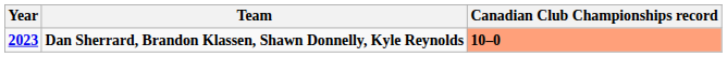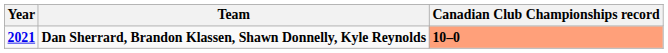 <table class="wikitable">
 <tr>
 <th>Year</th>
 <th>Team</th>
 <th>Canadian Club Championships record</th>
 </tr>
 <tr>
-<td><strong><a href='#'>2023</a></strong></td>
+<td><strong><a href='#'>2021</a></strong></td>
 <td><strong>Dan Sherrard, Brandon Klassen, Shawn Donnelly, Kyle Reynolds</strong></td>
 <td style="background: lightsalmon;"><strong>10–0</strong></td>
 </tr>
 </table>
